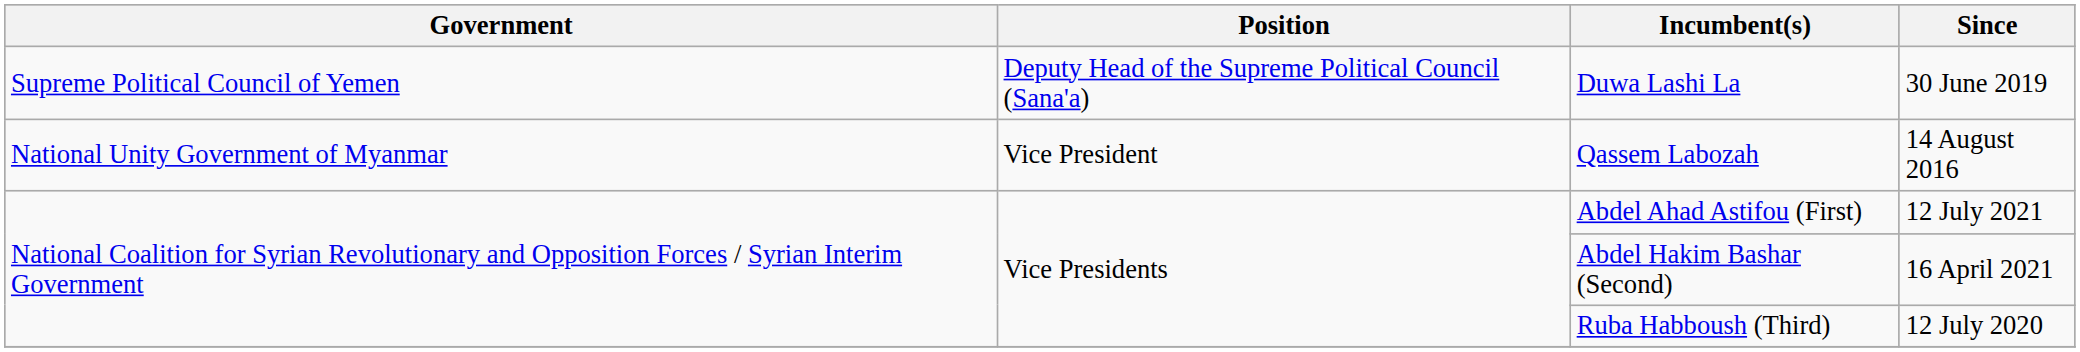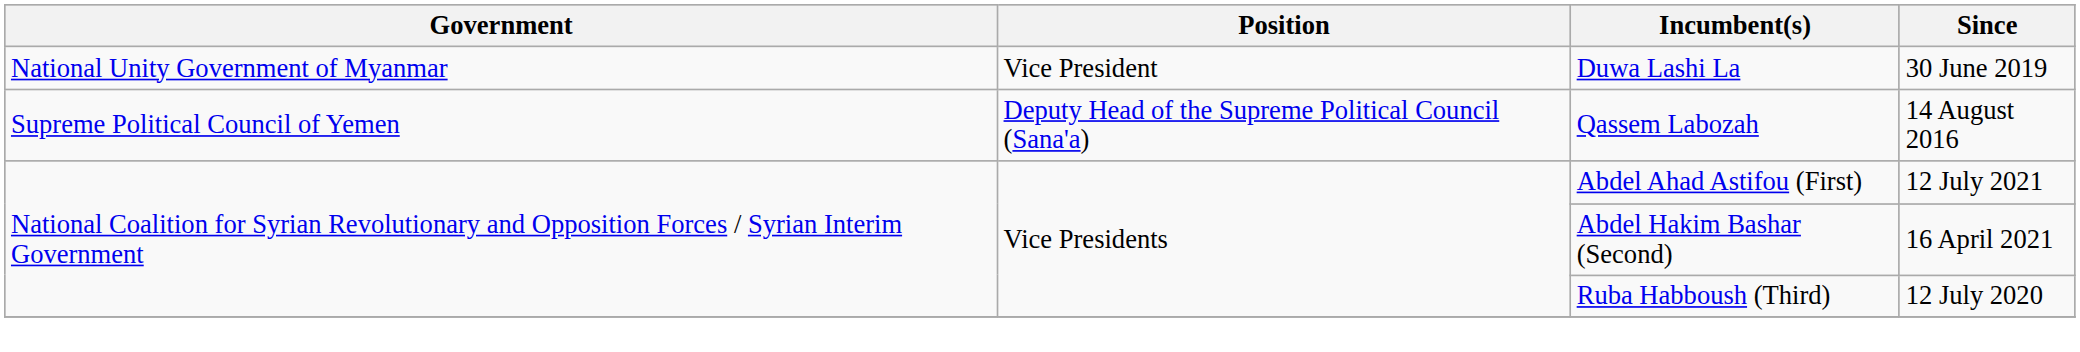 <table class="wikitable sortable">
 <tr>
 <th>Government</th>
 <th>Position</th>
 <th>Incumbent(s)</th>
 <th>Since</th>
 </tr>
 <tr>
-<td> <a href='#'>Supreme Political Council of Yemen</a></td>
-<td><a href='#'>Deputy Head of the Supreme Political Council</a> (<a href='#'>Sana'a</a>)</td>
+<td> <a href='#'>National Unity Government of Myanmar</a></td>
+<td>Vice President</td>
 <td><a href='#'>Duwa Lashi La</a></td>
 <td>30 June 2019</td>
 </tr>
 <tr>
-<td> <a href='#'>National Unity Government of Myanmar</a></td>
-<td>Vice President</td>
+<td> <a href='#'>Supreme Political Council of Yemen</a></td>
+<td><a href='#'>Deputy Head of the Supreme Political Council</a> (<a href='#'>Sana'a</a>)</td>
 <td><a href='#'>Qassem Labozah</a></td>
 <td>14 August 2016</td>
 </tr>
 <tr>
 <td rowspan=3> <a href='#'>National Coalition for Syrian Revolutionary and Opposition Forces</a> / <a href='#'>Syrian Interim Government</a></td>
 <td rowspan=3>Vice Presidents</td>
 <td><a href='#'>Abdel Ahad Astifou</a> (First)</td>
 <td>12 July 2021</td>
 </tr>
 <tr>
 <td><a href='#'>Abdel Hakim Bashar</a> (Second)</td>
 <td>16 April 2021</td>
 </tr>
 <tr>
 <td><a href='#'>Ruba Habboush</a> (Third)</td>
 <td>12 July 2020</td>
 </tr>
 <tr>
 </tr>
 </table>
